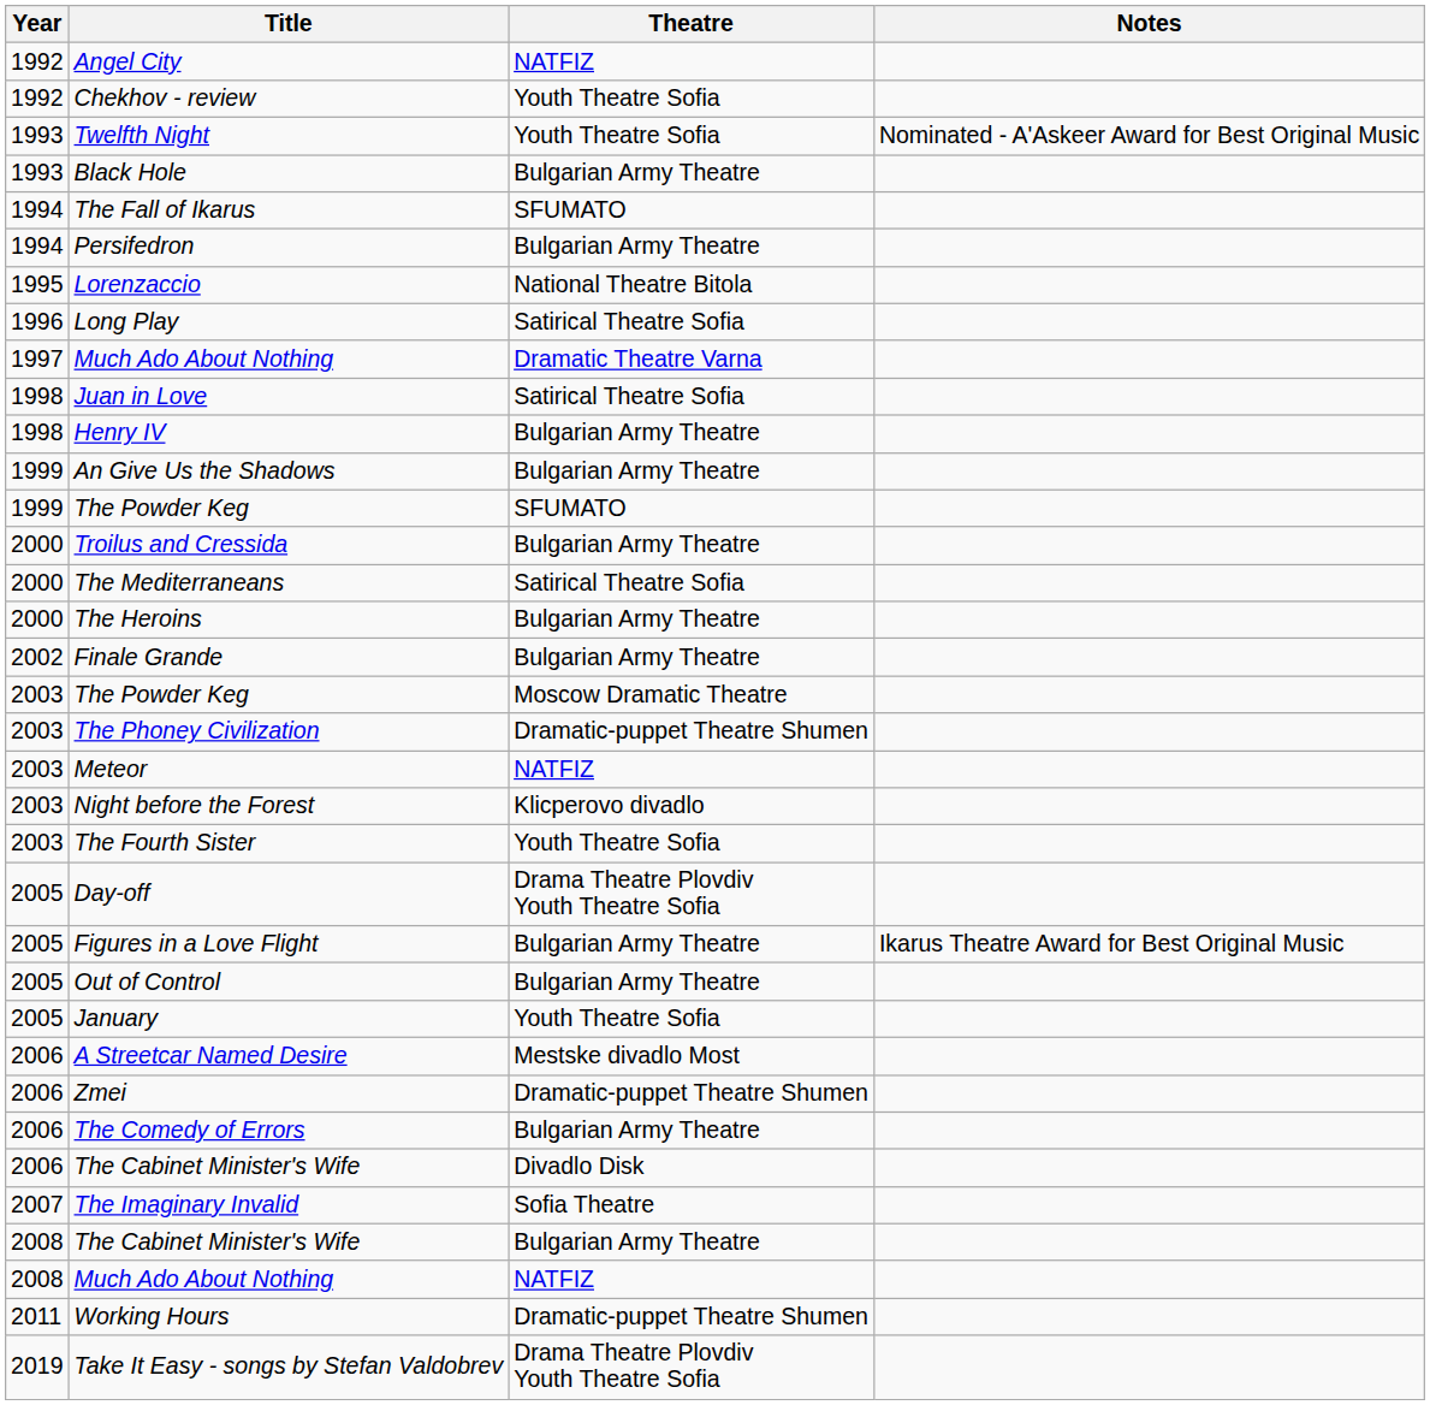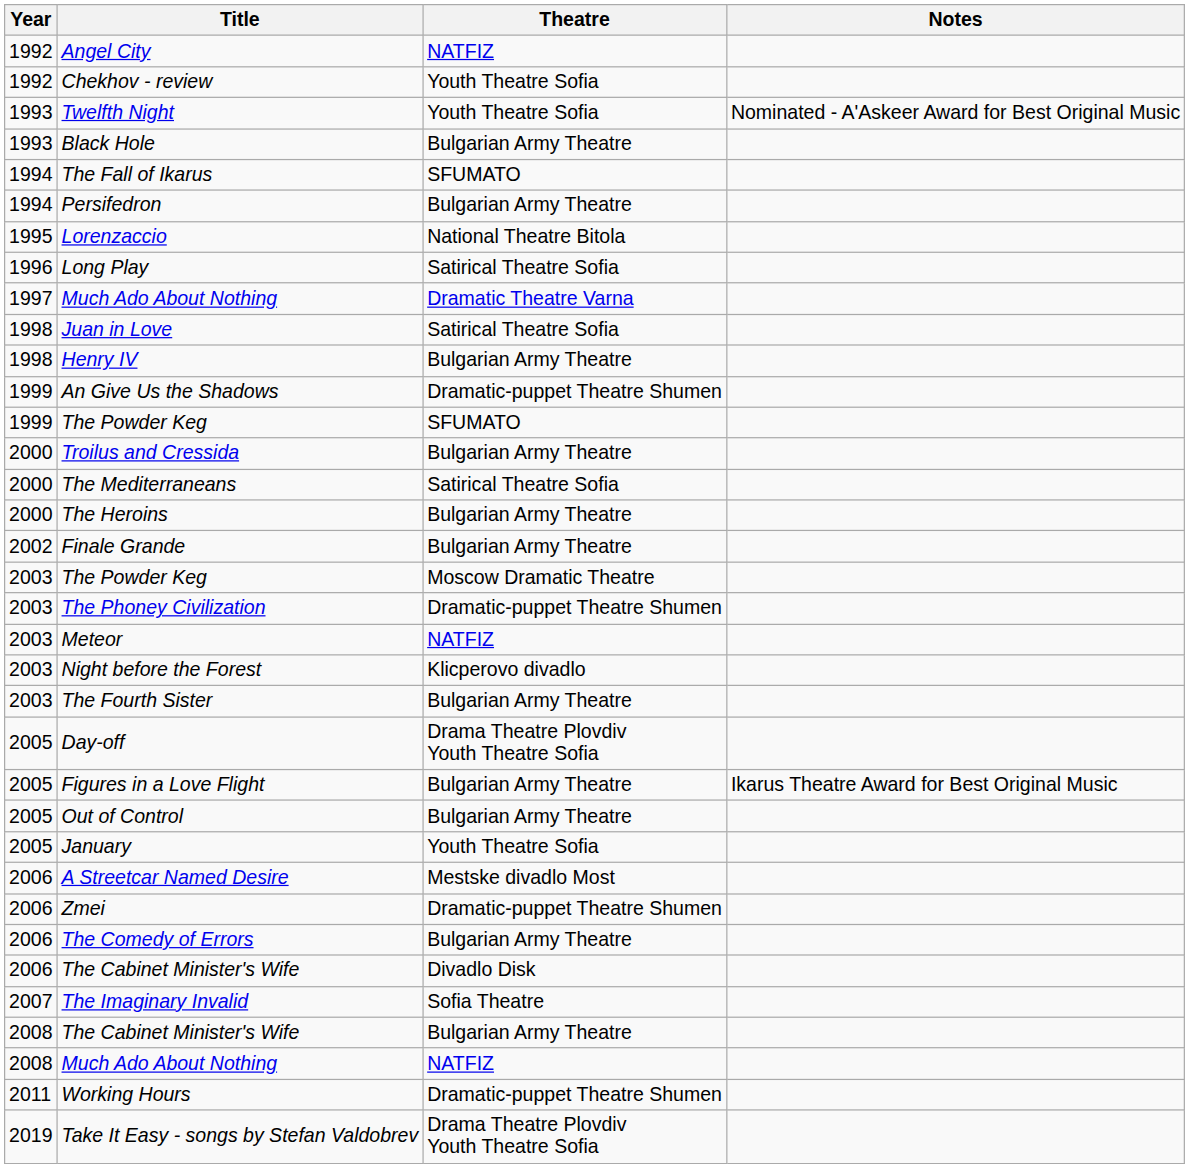 <table class="wikitable sortable">
 <tr>
 <th>Year</th>
 <th>Title</th>
 <th>Theatre</th>
 <th>Notes</th>
 </tr>
 <tr>
 <td>1992</td>
 <td><em><a href='#'>Angel City</a></em></td>
 <td><a href='#'>NATFIZ</a></td>
 <td></td>
 </tr>
 <tr>
 <td>1992</td>
 <td><em>Chekhov - review</em></td>
 <td>Youth Theatre Sofia</td>
 <td></td>
 </tr>
 <tr>
 <td>1993</td>
 <td><em><a href='#'>Twelfth Night</a></em></td>
 <td>Youth Theatre Sofia</td>
 <td>Nominated - A'Askeer Award for Best Original Music</td>
 </tr>
 <tr>
 <td>1993</td>
 <td><em>Black Hole</em></td>
 <td>Bulgarian Army Theatre</td>
 <td></td>
 </tr>
 <tr>
 <td>1994</td>
 <td><em>The Fall of Ikarus</em></td>
 <td>SFUMATO</td>
 <td></td>
 </tr>
 <tr>
 <td>1994</td>
 <td><em>Persifedron</em></td>
 <td>Bulgarian Army Theatre</td>
 <td></td>
 </tr>
 <tr>
 <td>1995</td>
 <td><em><a href='#'>Lorenzaccio</a></em></td>
 <td>National Theatre Bitola</td>
 <td></td>
 </tr>
 <tr>
 <td>1996</td>
 <td><em>Long Play</em></td>
 <td>Satirical Theatre Sofia</td>
 <td></td>
 </tr>
 <tr>
 <td>1997</td>
 <td><em><a href='#'>Much Ado About Nothing</a></em></td>
 <td><a href='#'>Dramatic Theatre Varna</a></td>
 <td></td>
 </tr>
 <tr>
 <td>1998</td>
 <td><em><a href='#'>Juan in Love</a></em></td>
 <td>Satirical Theatre Sofia</td>
 <td></td>
 </tr>
 <tr>
 <td>1998</td>
 <td><em><a href='#'>Henry IV</a></em></td>
 <td>Bulgarian Army Theatre</td>
 <td></td>
 </tr>
 <tr>
 <td>1999</td>
 <td><em>An Give Us the Shadows</em></td>
-<td>Bulgarian Army Theatre</td>
+<td>Dramatic-puppet Theatre Shumen</td>
 <td></td>
 </tr>
 <tr>
 <td>1999</td>
 <td><em>The Powder Keg</em></td>
 <td>SFUMATO</td>
 <td></td>
 </tr>
 <tr>
 <td>2000</td>
 <td><em><a href='#'>Troilus and Cressida</a></em></td>
 <td>Bulgarian Army Theatre</td>
 <td></td>
 </tr>
 <tr>
 <td>2000</td>
 <td><em>The Mediterraneans</em></td>
 <td>Satirical Theatre Sofia</td>
 <td></td>
 </tr>
 <tr>
 <td>2000</td>
 <td><em>The Heroins</em></td>
 <td>Bulgarian Army Theatre</td>
 <td></td>
 </tr>
 <tr>
 <td>2002</td>
 <td><em>Finale Grande</em></td>
 <td>Bulgarian Army Theatre</td>
 <td></td>
 </tr>
 <tr>
 <td>2003</td>
 <td><em>The Powder Keg</em></td>
 <td>Moscow Dramatic Theatre</td>
 <td></td>
 </tr>
 <tr>
 <td>2003</td>
 <td><em><a href='#'>The Phoney Civilization</a></em></td>
 <td>Dramatic-puppet Theatre Shumen</td>
 <td></td>
 </tr>
 <tr>
 <td>2003</td>
 <td><em>Meteor</em></td>
 <td><a href='#'>NATFIZ</a></td>
 <td></td>
 </tr>
 <tr>
 <td>2003</td>
 <td><em>Night before the Forest</em></td>
 <td>Klicperovo divadlo</td>
 <td></td>
 </tr>
 <tr>
 <td>2003</td>
 <td><em>The Fourth Sister</em></td>
-<td>Youth Theatre Sofia</td>
+<td>Bulgarian Army Theatre</td>
 <td></td>
 </tr>
 <tr>
 <td>2005</td>
 <td><em>Day-off</em></td>
 <td>Drama Theatre Plovdiv<br>Youth Theatre Sofia</td>
 <td></td>
 </tr>
 <tr>
 <td>2005</td>
 <td><em>Figures in a Love Flight</em></td>
 <td>Bulgarian Army Theatre</td>
 <td>Ikarus Theatre Award for Best Original Music</td>
 </tr>
 <tr>
 <td>2005</td>
 <td><em>Out of Control</em></td>
 <td>Bulgarian Army Theatre</td>
 <td></td>
 </tr>
 <tr>
 <td>2005</td>
 <td><em>January</em></td>
 <td>Youth Theatre Sofia</td>
 <td></td>
 </tr>
 <tr>
 <td>2006</td>
 <td><em><a href='#'>A Streetcar Named Desire</a></em></td>
 <td>Mestske divadlo Most</td>
 <td></td>
 </tr>
 <tr>
 <td>2006</td>
 <td><em>Zmei</em></td>
 <td>Dramatic-puppet Theatre Shumen</td>
 <td></td>
 </tr>
 <tr>
 <td>2006</td>
 <td><em><a href='#'>The Comedy of Errors</a></em></td>
 <td>Bulgarian Army Theatre</td>
 <td></td>
 </tr>
 <tr>
 <td>2006</td>
 <td><em>The Cabinet Minister's Wife</em></td>
 <td>Divadlo Disk</td>
 <td></td>
 </tr>
 <tr>
 <td>2007</td>
 <td><em><a href='#'>The Imaginary Invalid</a></em></td>
 <td>Sofia Theatre</td>
 <td></td>
 </tr>
 <tr>
 <td>2008</td>
 <td><em>The Cabinet Minister's Wife</em></td>
 <td>Bulgarian Army Theatre</td>
 <td></td>
 </tr>
 <tr>
 <td>2008</td>
 <td><em><a href='#'>Much Ado About Nothing</a></em></td>
 <td><a href='#'>NATFIZ</a></td>
 <td></td>
 </tr>
 <tr>
 <td>2011</td>
 <td><em>Working Hours</em></td>
 <td>Dramatic-puppet Theatre Shumen</td>
 <td></td>
 </tr>
 <tr>
 <td>2019</td>
 <td><em>Take It Easy - songs by Stefan Valdobrev</em></td>
 <td>Drama Theatre Plovdiv<br>Youth Theatre Sofia</td>
 <td></td>
 </tr>
 </table>
